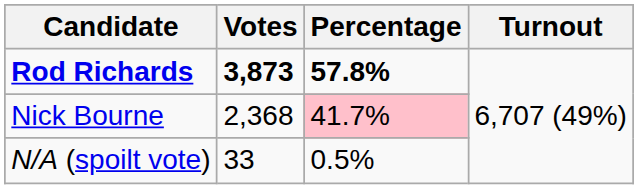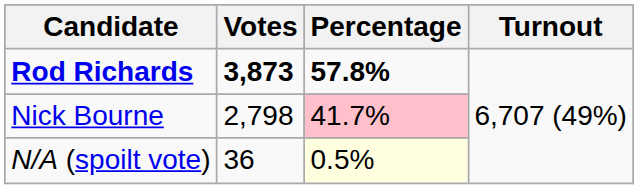 <table class="wikitable">
 <tr>
 <th>Candidate</th>
 <th>Votes</th>
 <th>Percentage</th>
 <th>Turnout</th>
 </tr>
 <tr>
 <td><strong><a href='#'>Rod Richards</a></strong></td>
 <td><strong>3,873</strong></td>
 <td><strong>57.8%</strong></td>
 <td rowspan="3">6,707 (49%)</td>
 </tr>
 <tr>
 <td><a href='#'>Nick Bourne</a></td>
-<td>2,368</td>
+<td>2,798</td>
 <td style="background: pink;">41.7%</td>
 </tr>
 <tr>
 <td><em>N/A</em> (<a href='#'>spoilt vote</a>)</td>
-<td>33</td>
-<td>0.5%</td>
+<td>36</td>
+<td style="background: lightyellow;">0.5%</td>
 </tr>
 </table>
